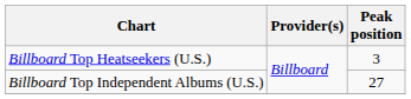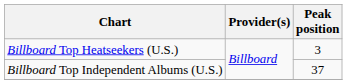 <table class="wikitable">
 <tr>
 <th align="center">Chart</th>
 <th align="center">Provider(s)</th>
 <th align="center">Peak<br>position</th>
 </tr>
 <tr>
 <td align="left"><a href='#'><em>Billboard</em> Top Heatseekers</a> (U.S.)</td>
 <td align="left" rowspan="2"><em><a href='#'>Billboard</a></em></td>
 <td align="center">3</td>
 </tr>
 <tr>
 <td align="left"><em>Billboard</em> Top Independent Albums (U.S.)</td>
-<td align="center">27</td>
+<td align="center">37</td>
 </tr>
 <tr>
 </tr>
 </table>
